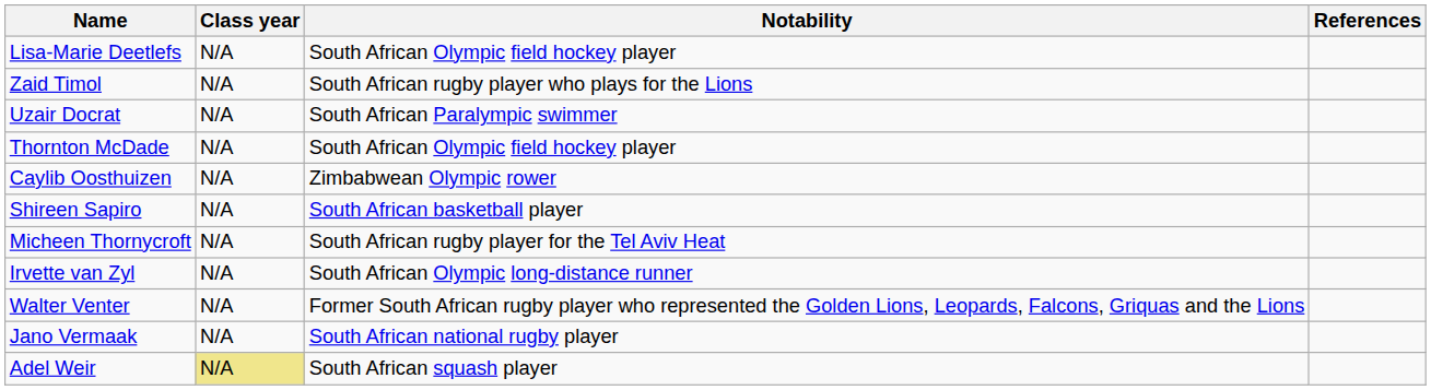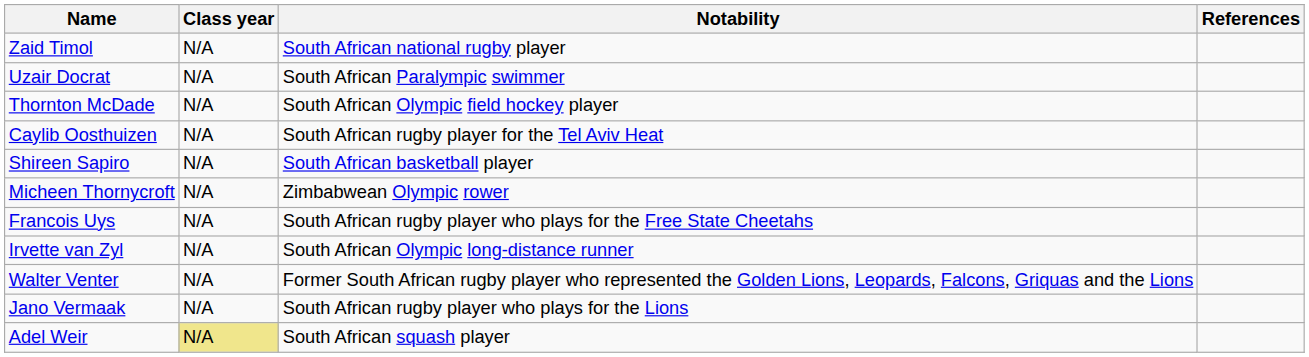 <table class="wikitable sortable">
 <tr>
 <th>Name</th>
 <th>Class year</th>
 <th>Notability</th>
 <th>References</th>
 </tr>
 <tr>
-<td><a href='#'>Lisa-Marie Deetlefs</a></td>
-<td>N/A</td>
-<td>South African <a href='#'>Olympic</a> <a href='#'>field hockey</a> player</td>
-<td></td>
-</tr>
-<tr>
 <td><a href='#'>Zaid Timol</a></td>
 <td>N/A</td>
-<td>South African rugby player who plays for the <a href='#'>Lions</a></td>
+<td><a href='#'>South African national rugby</a> player</td>
 <td></td>
 </tr>
 <tr>
 <td><a href='#'>Uzair Docrat</a></td>
 <td>N/A</td>
 <td>South African <a href='#'>Paralympic</a> <a href='#'>swimmer</a></td>
 <td></td>
 </tr>
 <tr>
 <td><a href='#'>Thornton McDade</a></td>
 <td>N/A</td>
 <td>South African <a href='#'>Olympic</a> <a href='#'>field hockey</a> player</td>
 <td></td>
 </tr>
 <tr>
 <td><a href='#'>Caylib Oosthuizen</a></td>
 <td>N/A</td>
-<td>Zimbabwean <a href='#'>Olympic</a> <a href='#'>rower</a></td>
+<td>South African rugby player for the <a href='#'>Tel Aviv Heat</a></td>
 <td></td>
 </tr>
 <tr>
 <td><a href='#'>Shireen Sapiro</a></td>
 <td>N/A</td>
 <td><a href='#'>South African basketball</a> player</td>
 <td></td>
 </tr>
 <tr>
 <td><a href='#'>Micheen Thornycroft</a></td>
 <td>N/A</td>
-<td>South African rugby player for the <a href='#'>Tel Aviv Heat</a></td>
+<td>Zimbabwean <a href='#'>Olympic</a> <a href='#'>rower</a></td>
+<td></td>
+</tr>
+<tr>
+<td><a href='#'>Francois Uys</a></td>
+<td>N/A</td>
+<td>South African rugby player who plays for the <a href='#'>Free State Cheetahs</a></td>
 <td></td>
 </tr>
 <tr>
 <td><a href='#'>Irvette van Zyl</a></td>
 <td>N/A</td>
 <td>South African <a href='#'>Olympic</a> <a href='#'>long-distance runner</a></td>
 <td></td>
 </tr>
 <tr>
 <td><a href='#'>Walter Venter</a></td>
 <td>N/A</td>
 <td>Former South African rugby player who represented the <a href='#'>Golden Lions</a>, <a href='#'>Leopards</a>, <a href='#'>Falcons</a>, <a href='#'>Griquas</a> and the <a href='#'>Lions</a></td>
 <td></td>
 </tr>
 <tr>
 <td><a href='#'>Jano Vermaak</a></td>
 <td>N/A</td>
-<td><a href='#'>South African national rugby</a> player</td>
+<td>South African rugby player who plays for the <a href='#'>Lions</a></td>
 <td></td>
 </tr>
 <tr>
 <td><a href='#'>Adel Weir</a></td>
 <td style="background: khaki;">N/A</td>
 <td>South African <a href='#'>squash</a> player</td>
 <td></td>
 </tr>
 </table>
